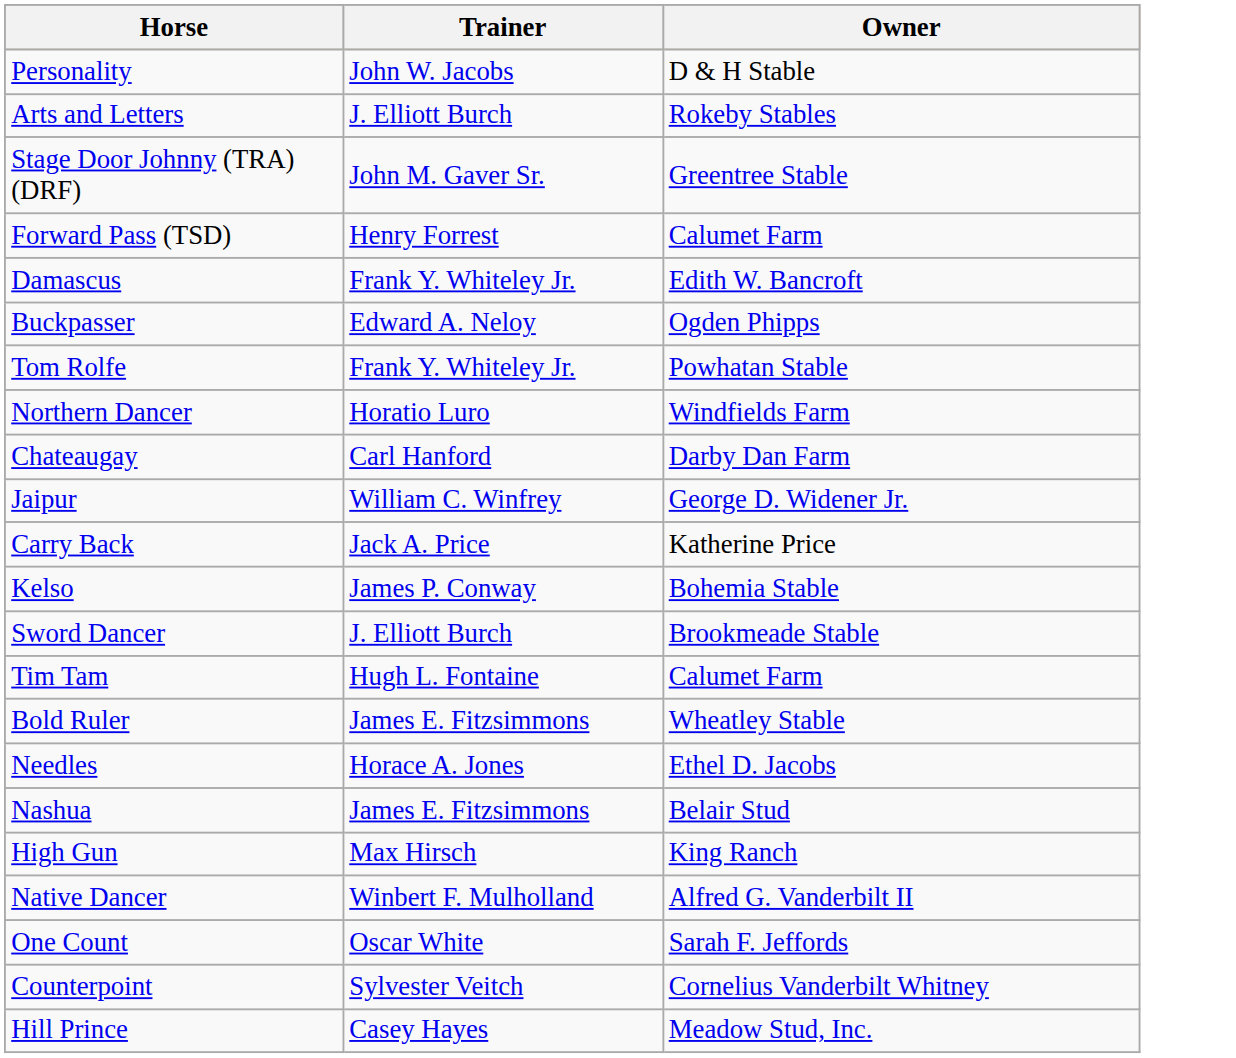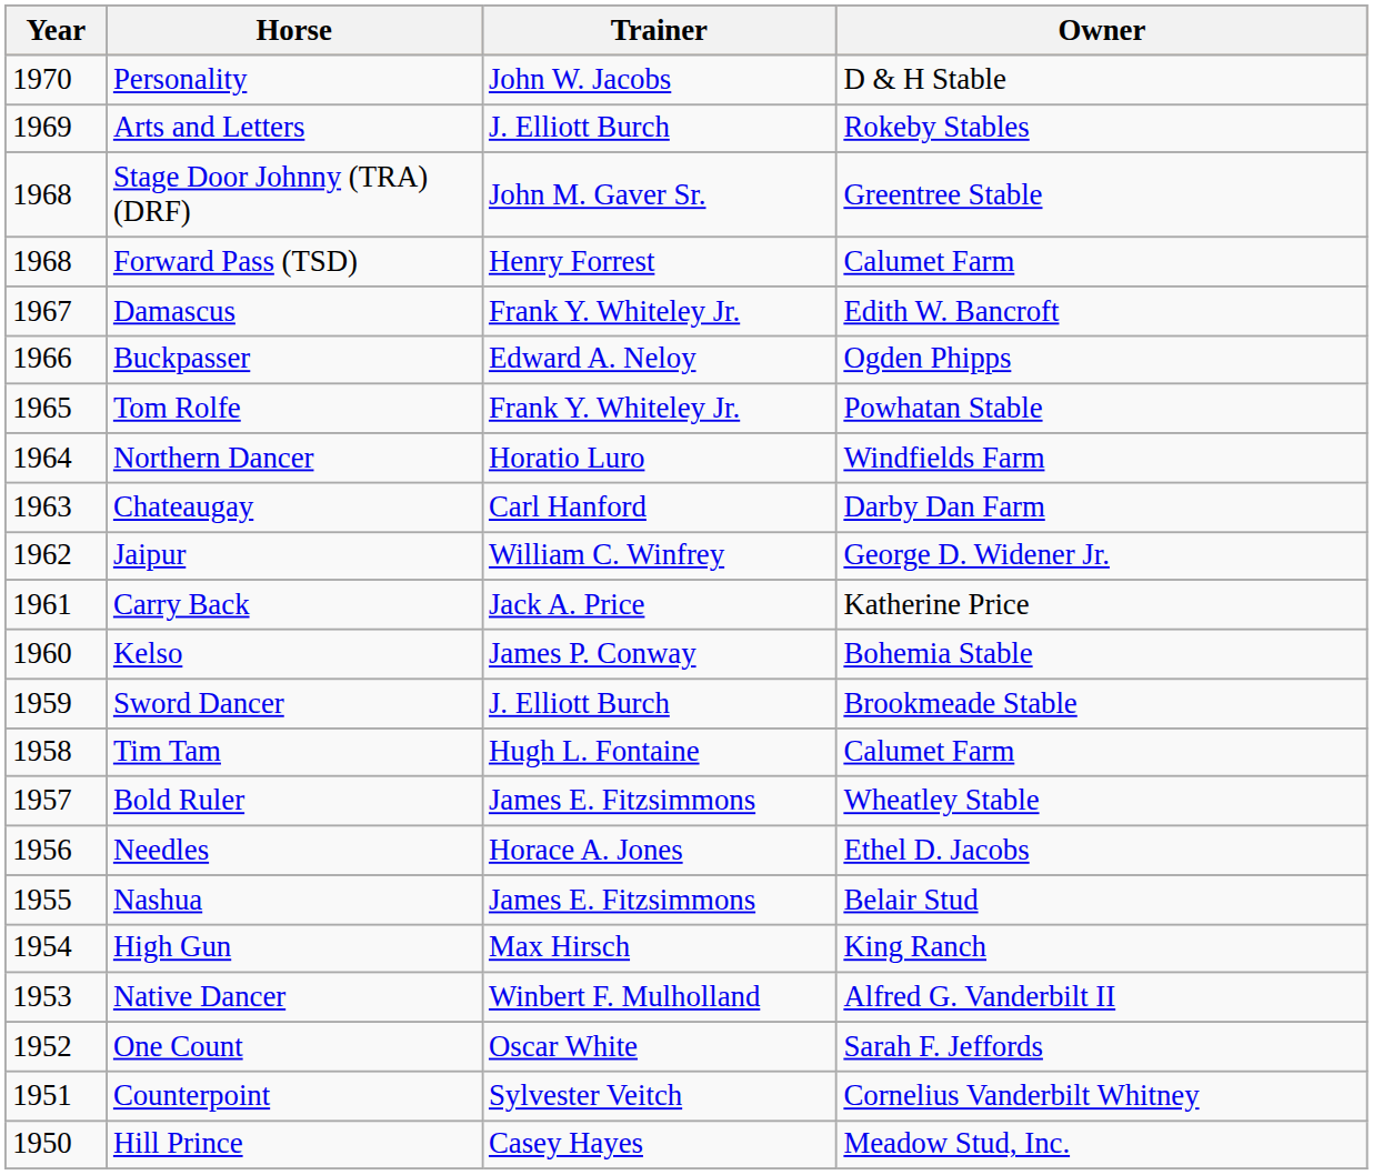 <table class = "wikitable sortable" | border="1" cellpadding="0" style="border-collapse: collapse; font-size:90%">
 <tr style="background:#987654; text-align:center;">
+<th style="width:42px;"><strong>Year</strong><br></th>
 <th style="width:175px;"><strong>Horse</strong><br></th>
 <th style="width:165px;"><strong>Trainer</strong><br></th>
 <th style="width:250px;"><strong>Owner</strong><br></th>
 </tr>
 <tr>
+<td>1970</td>
 <td><a href='#'>Personality</a></td>
 <td><a href='#'>John W. Jacobs</a></td>
 <td>D & H Stable</td>
 </tr>
 <tr>
+<td>1969</td>
 <td><a href='#'>Arts and Letters</a></td>
 <td><a href='#'>J. Elliott Burch</a></td>
 <td><a href='#'>Rokeby Stables</a></td>
 </tr>
 <tr>
+<td>1968</td>
 <td><a href='#'>Stage Door Johnny</a> (TRA) (DRF)</td>
 <td><a href='#'>John M. Gaver Sr.</a></td>
 <td><a href='#'>Greentree Stable</a></td>
 </tr>
 <tr>
+<td>1968</td>
 <td><a href='#'>Forward Pass</a> (TSD)</td>
 <td><a href='#'>Henry Forrest</a></td>
 <td><a href='#'>Calumet Farm</a></td>
 </tr>
 <tr>
+<td>1967</td>
 <td><a href='#'>Damascus</a></td>
 <td><a href='#'>Frank Y. Whiteley Jr.</a></td>
 <td><a href='#'>Edith W. Bancroft</a></td>
 </tr>
 <tr>
+<td>1966</td>
 <td><a href='#'>Buckpasser</a></td>
 <td><a href='#'>Edward A. Neloy</a></td>
 <td><a href='#'>Ogden Phipps</a></td>
 </tr>
 <tr>
+<td>1965</td>
 <td><a href='#'>Tom Rolfe</a></td>
 <td><a href='#'>Frank Y. Whiteley Jr.</a></td>
 <td><a href='#'>Powhatan Stable</a></td>
 </tr>
 <tr>
+<td>1964</td>
 <td><a href='#'>Northern Dancer</a></td>
 <td><a href='#'>Horatio Luro</a></td>
 <td><a href='#'>Windfields Farm</a></td>
 </tr>
 <tr>
+<td>1963</td>
 <td><a href='#'>Chateaugay</a></td>
 <td><a href='#'>Carl Hanford</a></td>
 <td><a href='#'>Darby Dan Farm</a></td>
 </tr>
 <tr>
+<td>1962</td>
 <td><a href='#'>Jaipur</a></td>
 <td><a href='#'>William C. Winfrey</a></td>
 <td><a href='#'>George D. Widener Jr.</a></td>
 </tr>
 <tr>
+<td>1961</td>
 <td><a href='#'>Carry Back</a></td>
 <td><a href='#'>Jack A. Price</a></td>
 <td>Katherine Price</td>
 </tr>
 <tr>
+<td>1960</td>
 <td><a href='#'>Kelso</a></td>
 <td><a href='#'>James P. Conway</a></td>
 <td><a href='#'>Bohemia Stable</a></td>
 </tr>
 <tr>
+<td>1959</td>
 <td><a href='#'>Sword Dancer</a></td>
 <td><a href='#'>J. Elliott Burch</a></td>
 <td><a href='#'>Brookmeade Stable</a></td>
 </tr>
 <tr>
+<td>1958</td>
 <td><a href='#'>Tim Tam</a></td>
 <td><a href='#'>Hugh L. Fontaine</a></td>
 <td><a href='#'>Calumet Farm</a></td>
 </tr>
 <tr>
+<td>1957</td>
 <td><a href='#'>Bold Ruler</a></td>
 <td><a href='#'>James E. Fitzsimmons</a></td>
 <td><a href='#'>Wheatley Stable</a></td>
 </tr>
 <tr>
+<td>1956</td>
 <td><a href='#'>Needles</a></td>
 <td><a href='#'>Horace A. Jones</a></td>
 <td><a href='#'>Ethel D. Jacobs</a></td>
 </tr>
 <tr>
+<td>1955</td>
 <td><a href='#'>Nashua</a></td>
 <td><a href='#'>James E. Fitzsimmons</a></td>
 <td><a href='#'>Belair Stud</a></td>
 </tr>
 <tr>
+<td>1954</td>
 <td><a href='#'>High Gun</a></td>
 <td><a href='#'>Max Hirsch</a></td>
 <td><a href='#'>King Ranch</a></td>
 </tr>
 <tr>
+<td>1953</td>
 <td><a href='#'>Native Dancer</a></td>
 <td><a href='#'>Winbert F. Mulholland</a></td>
 <td><a href='#'>Alfred G. Vanderbilt II</a></td>
 </tr>
 <tr>
+<td>1952</td>
 <td><a href='#'>One Count</a></td>
 <td><a href='#'>Oscar White</a></td>
 <td><a href='#'>Sarah F. Jeffords</a></td>
 </tr>
 <tr>
+<td>1951</td>
 <td><a href='#'>Counterpoint</a></td>
 <td><a href='#'>Sylvester Veitch</a></td>
 <td><a href='#'>Cornelius Vanderbilt Whitney</a></td>
 </tr>
 <tr>
+<td>1950</td>
 <td><a href='#'>Hill Prince</a></td>
 <td><a href='#'>Casey Hayes</a></td>
 <td><a href='#'>Meadow Stud, Inc.</a></td>
 </tr>
 </table>
